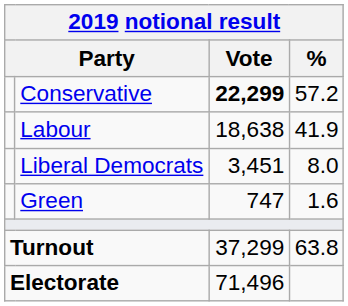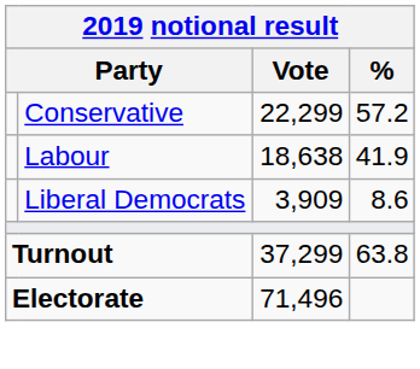 <table class="wikitable">
 <tr>
 <th colspan="4"><a href='#'>2019</a> <a href='#'>notional result</a></th>
 </tr>
 <tr>
 <th bgcolor="#DDDDFF" width="130px" colspan="2">Party</th>
 <th bgcolor="#DDDDFF" width="50px">Vote</th>
 <th bgcolor="#DDDDFF" width="30px">%</th>
 </tr>
 <tr>
 <td></td>
 <td><a href='#'>Conservative</a></td>
-<td align=right><strong>22,299</strong></td>
+<td align=right>22,299</td>
 <td align=right>57.2</td>
 </tr>
 <tr>
 <td></td>
 <td><a href='#'>Labour</a></td>
 <td align=right>18,638</td>
 <td align=right>41.9</td>
 </tr>
 <tr>
 <td></td>
 <td><a href='#'>Liberal Democrats</a></td>
-<td align=right>3,451</td>
-<td align=right>8.0</td>
-</tr>
-<tr>
-<td></td>
-<td><a href='#'>Green</a></td>
-<td align=right>747</td>
-<td align=right>1.6</td>
+<td align=right>3,909</td>
+<td align=right>8.6</td>
 </tr>
 <tr>
 <td colspan="4" bgcolor="#EAECF0"></td>
 </tr>
 <tr>
 <td colspan="2"><strong>Turnout</strong></td>
 <td align=right>37,299</td>
 <td align=right>63.8</td>
 </tr>
 <tr>
 <td colspan="2"><strong>Electorate</strong></td>
 <td align=right>71,496</td>
 </tr>
 </table>
